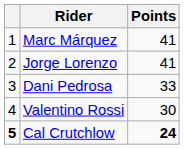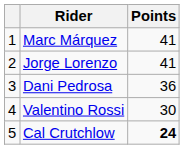 <table class="wikitable" style="font-size: 95%;">
 <tr>
 <th></th>
 <th>Rider</th>
 <th>Points</th>
 </tr>
 <tr>
 <td align="center">1</td>
 <td> <a href='#'>Marc Márquez</a></td>
 <td align="right">41</td>
 </tr>
 <tr>
 <td align="center">2</td>
 <td> <a href='#'>Jorge Lorenzo</a></td>
 <td align="right">41</td>
 </tr>
 <tr>
 <td align="center">3</td>
 <td> <a href='#'>Dani Pedrosa</a></td>
-<td align="right">33</td>
+<td align="right">36</td>
 </tr>
 <tr>
 <td align="center">4</td>
 <td> <a href='#'>Valentino Rossi</a></td>
 <td align="right">30</td>
 </tr>
 <tr>
-<td align="center"><strong>5</strong></td>
+<td align="center">5</td>
 <td> <a href='#'>Cal Crutchlow</a></td>
 <td align="right"><strong>24</strong></td>
 </tr>
 </table>
